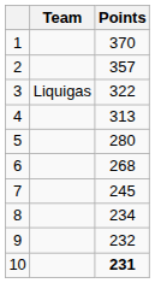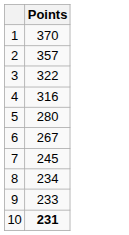 <table class="wikitable">
 <tr>
 <th></th>
-<th>Team</th>
 <th>Points</th>
 </tr>
 <tr>
 <td style="text-align:center;">1</td>
-<td></td>
 <td style="text-align:center;">370</td>
 </tr>
 <tr>
 <td style="text-align:center;">2</td>
-<td></td>
 <td style="text-align:center;">357</td>
 </tr>
 <tr>
 <td style="text-align:center;">3</td>
-<td>Liquigas</td>
 <td style="text-align:center;">322</td>
 </tr>
 <tr>
 <td style="text-align:center;">4</td>
-<td></td>
-<td style="text-align:center;">313</td>
+<td style="text-align:center;">316</td>
 </tr>
 <tr>
 <td style="text-align:center;">5</td>
-<td></td>
 <td style="text-align:center;">280</td>
 </tr>
 <tr>
 <td style="text-align:center;">6</td>
-<td></td>
-<td style="text-align:center;">268</td>
+<td style="text-align:center;">267</td>
 </tr>
 <tr>
 <td style="text-align:center;">7</td>
-<td></td>
 <td style="text-align:center;">245</td>
 </tr>
 <tr>
 <td style="text-align:center;">8</td>
-<td></td>
 <td style="text-align:center;">234</td>
 </tr>
 <tr>
 <td style="text-align:center;">9</td>
-<td></td>
-<td style="text-align:center;">232</td>
+<td style="text-align:center;">233</td>
 </tr>
 <tr>
 <td style="text-align:center;">10</td>
-<td></td>
 <td style="text-align:center;"><strong>231</strong></td>
 </tr>
 </table>
